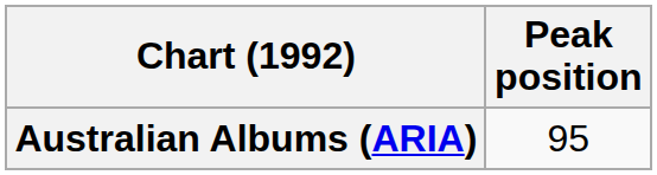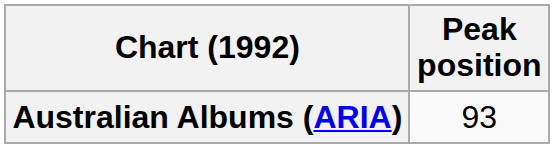 <table class="wikitable sortable plainrowheaders" style="text-align:center">
 <tr>
 <th>Chart (1992)</th>
 <th>Peak<br>position</th>
 </tr>
 <tr>
 <th scope="row">Australian Albums (<a href='#'>ARIA</a>)</th>
-<td>95</td>
+<td>93</td>
 </tr>
 <tr>
 </tr>
 </table>
